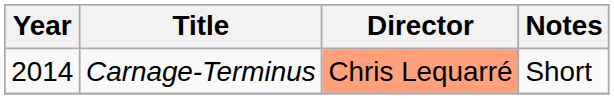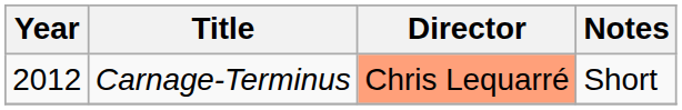 <table class="wikitable sortable">
 <tr>
 <th>Year</th>
 <th>Title</th>
 <th>Director</th>
 <th class="unsortable">Notes</th>
 </tr>
 <tr>
-<td rowspan=1>2014</td>
+<td rowspan=1>2012</td>
 <td><em>Carnage-Terminus</em></td>
 <td style="background: lightsalmon;">Chris Lequarré</td>
 <td>Short</td>
 </tr>
 <tr>
 </tr>
 </table>
